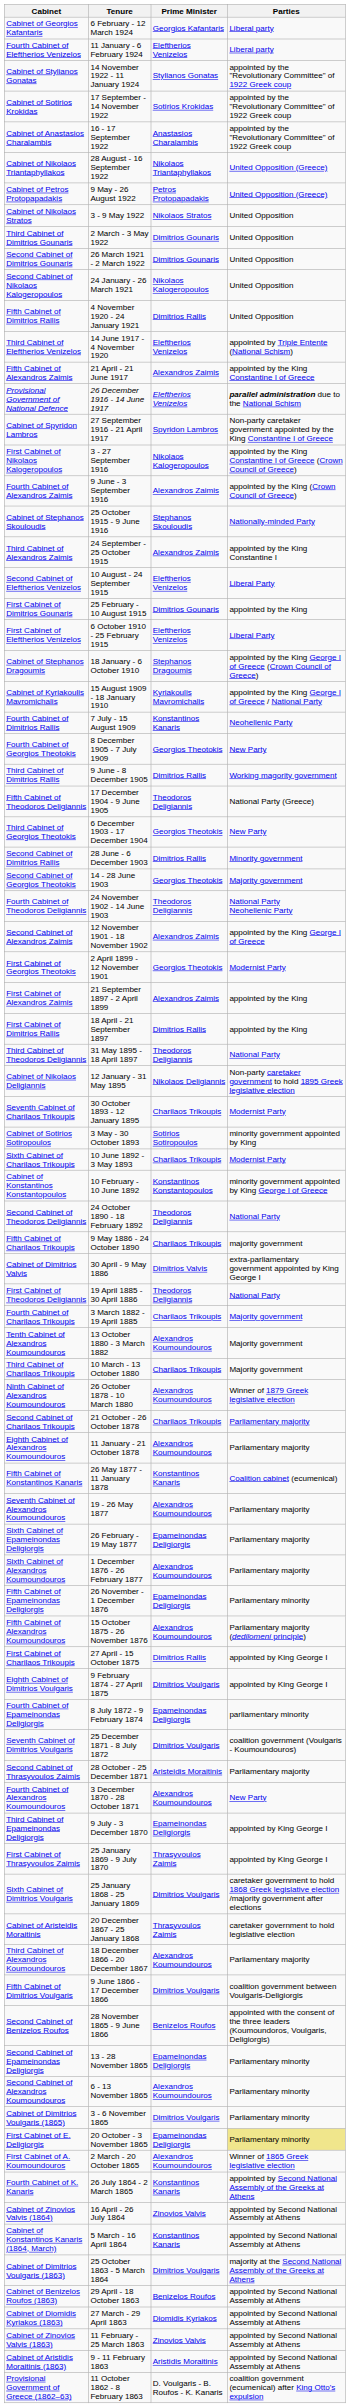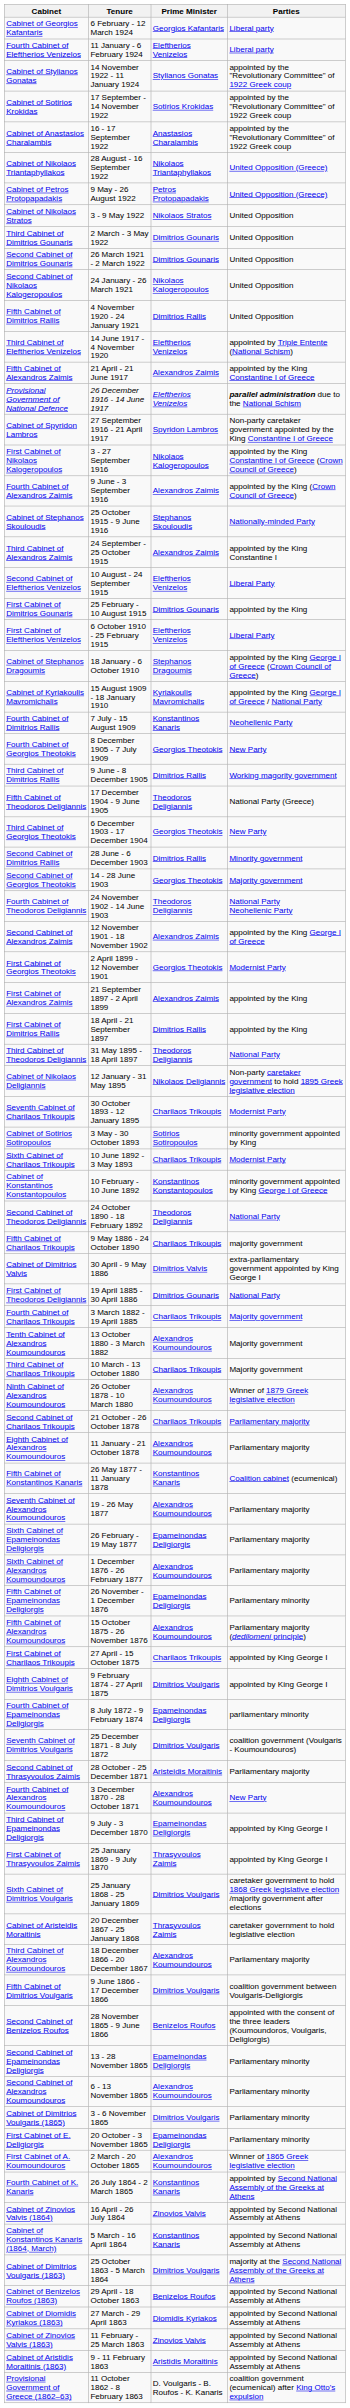 <table class="wikitable" style="font-size: 90%;">
 <tr>
 <th>Cabinet</th>
 <th>Tenure</th>
 <th>Prime Minister</th>
 <th>Parties</th>
 </tr>
 <tr>
 <td><a href='#'>Cabinet of Georgios Kafantaris</a></td>
 <td>6 February - 12 March 1924</td>
 <td><a href='#'>Georgios Kafantaris</a></td>
 <td><a href='#'>Liberal party</a></td>
 </tr>
 <tr>
 <td><a href='#'>Fourth Cabinet of Eleftherios Venizelos</a></td>
 <td>11 January - 6 February 1924</td>
 <td><a href='#'>Eleftherios Venizelos</a></td>
 <td><a href='#'>Liberal party</a></td>
 </tr>
 <tr>
 <td><a href='#'>Cabinet of Stylianos Gonatas</a></td>
 <td>14 November 1922 - 11 January 1924</td>
 <td><a href='#'>Stylianos Gonatas</a></td>
 <td>appointed by the "Revolutionary Committee" of <a href='#'>1922 Greek coup</a></td>
 </tr>
 <tr>
 <td><a href='#'>Cabinet of Sotirios Krokidas</a></td>
 <td>17 September - 14 November 1922</td>
 <td><a href='#'>Sotirios Krokidas</a></td>
 <td>appointed by the "Revolutionary Committee" of 1922 Greek coup</td>
 </tr>
 <tr>
 <td><a href='#'>Cabinet of Anastasios Charalambis</a></td>
 <td>16 - 17 September 1922</td>
 <td><a href='#'>Anastasios Charalambis</a></td>
 <td>appointed by the "Revolutionary Committee" of 1922 Greek coup</td>
 </tr>
 <tr>
 <td><a href='#'>Cabinet of Nikolaos Triantaphyllakos</a></td>
 <td>28 August - 16 September 1922</td>
 <td><a href='#'>Nikolaos Triantaphyllakos</a></td>
 <td><a href='#'>United Opposition (Greece)</a></td>
 </tr>
 <tr>
 <td><a href='#'>Cabinet of Petros Protopapadakis</a></td>
 <td>9 May - 26 August 1922</td>
 <td><a href='#'>Petros Protopapadakis</a></td>
 <td><a href='#'>United Opposition (Greece)</a></td>
 </tr>
 <tr>
 <td><a href='#'>Cabinet of Nikolaos Stratos</a></td>
 <td>3 - 9 May 1922</td>
 <td><a href='#'>Nikolaos Stratos</a></td>
 <td>United Opposition</td>
 </tr>
 <tr>
 <td><a href='#'>Third Cabinet of Dimitrios Gounaris</a></td>
 <td>2 March - 3 May 1922</td>
 <td><a href='#'>Dimitrios Gounaris</a></td>
 <td>United Opposition</td>
 </tr>
 <tr>
 <td><a href='#'>Second Cabinet of Dimitrios Gounaris</a></td>
 <td>26 March 1921 - 2 March 1922</td>
 <td><a href='#'>Dimitrios Gounaris</a></td>
 <td>United Opposition</td>
 </tr>
 <tr>
 <td><a href='#'>Second Cabinet of Nikolaos Kalogeropoulos</a></td>
 <td>24 January - 26 March 1921</td>
 <td><a href='#'>Nikolaos Kalogeropoulos</a></td>
 <td>United Opposition</td>
 </tr>
 <tr>
 <td><a href='#'>Fifth Cabinet of Dimitrios Rallis</a></td>
 <td>4 November 1920 - 24 January 1921</td>
 <td><a href='#'>Dimitrios Rallis</a></td>
 <td>United Opposition</td>
 </tr>
 <tr>
 <td><a href='#'>Third Cabinet of Eleftherios Venizelos</a></td>
 <td>14 June 1917 - 4 November 1920</td>
 <td><a href='#'>Eleftherios Venizelos</a></td>
 <td>appointed by <a href='#'>Triple Entente</a> (<a href='#'>National Schism</a>)</td>
 </tr>
 <tr>
 <td><a href='#'>Fifth Cabinet of Alexandros Zaimis</a></td>
 <td>21 April - 21 June 1917</td>
 <td><a href='#'>Alexandros Zaimis</a></td>
 <td>appointed by the King <a href='#'>Constantine I of Greece</a></td>
 </tr>
 <tr>
 <td><em><a href='#'>Provisional Government of National Defence</a></em></td>
 <td><em>26 December 1916 - 14 June 1917</em></td>
 <td><em><a href='#'>Eleftherios Venizelos</a></em></td>
 <td><strong><em>parallel administration</em></strong> due to the <a href='#'>National Schism</a></td>
 </tr>
 <tr>
 <td><a href='#'>Cabinet of Spyridon Lambros</a></td>
 <td>27 September 1916 - 21 April 1917</td>
 <td><a href='#'>Spyridon Lambros</a></td>
 <td>Non-party caretaker government appointed by the King <a href='#'>Constantine I of Greece</a></td>
 </tr>
 <tr>
 <td><a href='#'>First Cabinet of Nikolaos Kalogeropoulos</a></td>
 <td>3 - 27 September 1916</td>
 <td><a href='#'>Nikolaos Kalogeropoulos</a></td>
 <td>appointed by the King <a href='#'>Constantine I of Greece</a> (<a href='#'>Crown Council of Greece</a>)</td>
 </tr>
 <tr>
 <td><a href='#'>Fourth Cabinet of Alexandros Zaimis</a></td>
 <td>9 June - 3 September 1916</td>
 <td><a href='#'>Alexandros Zaimis</a></td>
 <td>appointed by the King (<a href='#'>Crown Council of Greece</a>)</td>
 </tr>
 <tr>
 <td><a href='#'>Cabinet of Stephanos Skouloudis</a></td>
 <td>25 October 1915 - 9 June 1916</td>
 <td><a href='#'>Stephanos Skouloudis</a></td>
 <td><a href='#'>Nationally-minded Party</a></td>
 </tr>
 <tr>
 <td><a href='#'>Third Cabinet of Alexandros Zaimis</a></td>
 <td>24 September - 25 October 1915</td>
 <td><a href='#'>Alexandros Zaimis</a></td>
 <td>appointed by the King Constantine I</td>
 </tr>
 <tr>
 <td><a href='#'>Second Cabinet of Eleftherios Venizelos</a></td>
 <td>10 August - 24 September 1915</td>
 <td><a href='#'>Eleftherios Venizelos</a></td>
 <td><a href='#'>Liberal Party</a></td>
 </tr>
 <tr>
 <td><a href='#'>First Cabinet of Dimitrios Gounaris</a></td>
 <td>25 February - 10 August 1915</td>
 <td><a href='#'>Dimitrios Gounaris</a></td>
 <td>appointed by the King</td>
 </tr>
 <tr>
 <td><a href='#'>First Cabinet of Eleftherios Venizelos</a></td>
 <td>6 October 1910 - 25 February 1915</td>
 <td><a href='#'>Eleftherios Venizelos</a></td>
 <td><a href='#'>Liberal Party</a></td>
 </tr>
 <tr>
 <td><a href='#'>Cabinet of Stephanos Dragoumis</a></td>
 <td>18 January - 6 October 1910</td>
 <td><a href='#'>Stephanos Dragoumis</a></td>
 <td>appointed by the King <a href='#'>George I of Greece</a> (<a href='#'>Crown Council of Greece</a>)</td>
 </tr>
 <tr>
 <td><a href='#'>Cabinet of Kyriakoulis Mavromichalis</a></td>
 <td>15 August 1909 - 18 January 1910</td>
 <td><a href='#'>Kyriakoulis Mavromichalis</a></td>
 <td>appointed by the King <a href='#'>George I of Greece</a> / <a href='#'>National Party</a></td>
 </tr>
 <tr>
 <td><a href='#'>Fourth Cabinet of Dimitrios Rallis</a></td>
 <td>7 July - 15 August 1909</td>
 <td><a href='#'>Konstantinos Kanaris</a></td>
 <td><a href='#'>Neohellenic Party</a></td>
 </tr>
 <tr>
 <td><a href='#'>Fourth Cabinet of Georgios Theotokis</a></td>
 <td>8 December 1905 - 7 July 1909</td>
 <td><a href='#'>Georgios Theotokis</a></td>
 <td><a href='#'>New Party</a></td>
 </tr>
 <tr>
 <td><a href='#'>Third Cabinet of Dimitrios Rallis</a></td>
 <td>9 June - 8 December 1905</td>
 <td><a href='#'>Dimitrios Rallis</a></td>
 <td><a href='#'>Working magority government</a></td>
 </tr>
 <tr>
 <td><a href='#'>Fifth Cabinet of Theodoros Deligiannis</a></td>
 <td>17 December 1904 - 9 June 1905</td>
 <td><a href='#'>Theodoros Deligiannis</a></td>
 <td>National Party (Greece)</td>
 </tr>
 <tr>
 <td><a href='#'>Third Cabinet of Georgios Theotokis</a></td>
 <td>6 December 1903 - 17 December 1904</td>
 <td><a href='#'>Georgios Theotokis</a></td>
 <td><a href='#'>New Party</a></td>
 </tr>
 <tr>
 <td><a href='#'>Second Cabinet of Dimitrios Rallis</a></td>
 <td>28 June - 6 December 1903</td>
 <td><a href='#'>Dimitrios Rallis</a></td>
 <td><a href='#'>Minority government</a></td>
 </tr>
 <tr>
 <td><a href='#'>Second Cabinet of Georgios Theotokis</a></td>
 <td>14 - 28 June 1903</td>
 <td><a href='#'>Georgios Theotokis</a></td>
 <td><a href='#'>Majority government</a></td>
 </tr>
 <tr>
 <td><a href='#'>Fourth Cabinet of Theodoros Deligiannis</a></td>
 <td>24 November 1902 - 14 June 1903</td>
 <td><a href='#'>Theodoros Deligiannis</a></td>
 <td><a href='#'>National Party</a> <br> <a href='#'>Neohellenic Party</a></td>
 </tr>
 <tr>
 <td><a href='#'>Second Cabinet of Alexandros Zaimis</a></td>
 <td>12 November 1901 - 18 November 1902</td>
 <td><a href='#'>Alexandros Zaimis</a></td>
 <td>appointed by the King <a href='#'>George I of Greece</a></td>
 </tr>
 <tr>
 <td><a href='#'>First Cabinet of Georgios Theotokis</a></td>
 <td>2 April 1899 - 12 November 1901</td>
 <td><a href='#'>Georgios Theotokis</a></td>
 <td><a href='#'>Modernist Party</a></td>
 </tr>
 <tr>
 <td><a href='#'>First Cabinet of Alexandros Zaimis</a></td>
 <td>21 September 1897 - 2 April 1899</td>
 <td><a href='#'>Alexandros Zaimis</a></td>
 <td>appointed by the King</td>
 </tr>
 <tr>
 <td><a href='#'>First Cabinet of Dimitrios Rallis</a></td>
 <td>18 April - 21 September 1897</td>
 <td><a href='#'>Dimitrios Rallis</a></td>
 <td>appointed by the King</td>
 </tr>
 <tr>
 <td><a href='#'>Third Cabinet of Theodoros Deligiannis</a></td>
 <td>31 May 1895 - 18 April 1897</td>
 <td><a href='#'>Theodoros Deligiannis</a></td>
 <td><a href='#'>National Party</a></td>
 </tr>
 <tr>
 <td><a href='#'>Cabinet of Nikolaos Deligiannis</a></td>
 <td>12 January - 31 May 1895</td>
 <td><a href='#'>Nikolaos Deligiannis</a></td>
 <td>Non-party <a href='#'>caretaker government</a> to hold <a href='#'>1895 Greek legislative election</a></td>
 </tr>
 <tr>
 <td><a href='#'>Seventh Cabinet of Charilaos Trikoupis</a></td>
 <td>30 October 1893 - 12 January 1895</td>
 <td><a href='#'>Charilaos Trikoupis</a></td>
 <td><a href='#'>Modernist Party</a></td>
 </tr>
 <tr>
 <td><a href='#'>Cabinet of Sotirios Sotiropoulos</a></td>
 <td>3 May - 30 October 1893</td>
 <td><a href='#'>Sotirios Sotiropoulos</a></td>
 <td>minority government appointed by King</td>
 </tr>
 <tr>
 <td><a href='#'>Sixth Cabinet of Charilaos Trikoupis</a></td>
 <td>10 June 1892 - 3 May 1893</td>
 <td><a href='#'>Charilaos Trikoupis</a></td>
 <td><a href='#'>Modernist Party</a></td>
 </tr>
 <tr>
 <td><a href='#'>Cabinet of Konstantinos Konstantopoulos</a></td>
 <td>10 February - 10 June 1892</td>
 <td><a href='#'>Konstantinos Konstantopoulos</a></td>
 <td>minority government appointed by King <a href='#'>George I of Greece</a></td>
 </tr>
 <tr>
 <td><a href='#'>Second Cabinet of Theodoros Deligiannis</a></td>
 <td>24 October 1890 - 18 February 1892</td>
 <td><a href='#'>Theodoros Deligiannis</a></td>
 <td><a href='#'>National Party</a></td>
 </tr>
 <tr>
 <td><a href='#'>Fifth Cabinet of Charilaos Trikoupis</a></td>
 <td>9 May 1886 - 24 October 1890</td>
 <td><a href='#'>Charilaos Trikoupis</a></td>
 <td>majority government</td>
 </tr>
 <tr>
 <td><a href='#'>Cabinet of Dimitrios Valvis</a></td>
 <td>30 April - 9 May 1886</td>
 <td><a href='#'>Dimitrios Valvis</a></td>
 <td>extra-parliamentary government appointed by King George I</td>
 </tr>
 <tr>
 <td><a href='#'>First Cabinet of Theodoros Deligiannis</a></td>
 <td>19 April 1885 - 30 April 1886</td>
-<td><a href='#'>Theodoros Deligiannis</a></td>
+<td><a href='#'>Dimitrios Gounaris</a></td>
 <td><a href='#'>National Party</a></td>
 </tr>
 <tr>
 <td><a href='#'>Fourth Cabinet of Charilaos Trikoupis</a></td>
 <td>3 March 1882 - 19 April 1885</td>
 <td><a href='#'>Charilaos Trikoupis</a></td>
 <td><a href='#'>Majority government</a></td>
 </tr>
 <tr>
 <td><a href='#'>Tenth Cabinet of Alexandros Koumoundouros</a></td>
 <td>13 October 1880 - 3 March 1882</td>
 <td><a href='#'>Alexandros Koumoundouros</a></td>
 <td>Majority government</td>
 </tr>
 <tr>
 <td><a href='#'>Third Cabinet of Charilaos Trikoupis</a></td>
 <td>10 March - 13 October 1880</td>
 <td><a href='#'>Charilaos Trikoupis</a></td>
 <td>Majority government</td>
 </tr>
 <tr>
 <td><a href='#'>Ninth Cabinet of Alexandros Koumoundouros</a></td>
 <td>26 October 1878 - 10 March 1880</td>
 <td><a href='#'>Alexandros Koumoundouros</a></td>
 <td>Winner of <a href='#'>1879 Greek legislative election</a></td>
 </tr>
 <tr>
 <td><a href='#'>Second Cabinet of Charilaos Trikoupis</a></td>
 <td>21 October - 26 October 1878</td>
 <td><a href='#'>Charilaos Trikoupis</a></td>
 <td><a href='#'>Parliamentary majority</a></td>
 </tr>
 <tr>
 <td><a href='#'>Eighth Cabinet of Alexandros Koumoundouros</a></td>
 <td>11 January - 21 October 1878</td>
 <td><a href='#'>Alexandros Koumoundouros</a></td>
 <td>Parliamentary majority</td>
 </tr>
 <tr>
 <td><a href='#'>Fifth Cabinet of Konstantinos Kanaris</a></td>
 <td>26 May 1877 - 11 January 1878</td>
 <td><a href='#'>Konstantinos Kanaris</a></td>
 <td><a href='#'>Coalition cabinet</a> (ecumenical)</td>
 </tr>
 <tr>
 <td><a href='#'>Seventh Cabinet of Alexandros Koumoundouros</a></td>
 <td>19 - 26 May 1877</td>
 <td><a href='#'>Alexandros Koumoundouros</a></td>
 <td>Parliamentary majority</td>
 </tr>
 <tr>
 <td><a href='#'>Sixth Cabinet of Epameinondas Deligiorgis</a></td>
 <td>26 February - 19 May 1877</td>
 <td><a href='#'>Epameinondas Deligiorgis</a></td>
 <td>Parliamentary majority</td>
 </tr>
 <tr>
 <td><a href='#'>Sixth Cabinet of Alexandros Koumoundouros</a></td>
 <td>1 December 1876 - 26 February 1877</td>
 <td><a href='#'>Alexandros Koumoundouros</a></td>
 <td>Parliamentary majority</td>
 </tr>
 <tr>
 <td><a href='#'>Fifth Cabinet of Epameinondas Deligiorgis</a></td>
 <td>26 November - 1 December 1876</td>
 <td><a href='#'>Epameinondas Deligiorgis</a></td>
 <td>Parliamentary minority</td>
 </tr>
 <tr>
 <td><a href='#'>Fifth Cabinet of Alexandros Koumoundouros</a></td>
 <td>15 October 1875 - 26 November 1876</td>
 <td><a href='#'>Alexandros Koumoundouros</a></td>
 <td>Parliamentary majority (<a href='#'><em>dedilomeni</em> principle</a>)</td>
 </tr>
 <tr>
 <td><a href='#'>First Cabinet of Charilaos Trikoupis</a></td>
 <td>27 April - 15 October 1875</td>
-<td><a href='#'>Dimitrios Rallis</a></td>
+<td><a href='#'>Charilaos Trikoupis</a></td>
 <td>appointed by King George I</td>
 </tr>
 <tr>
 <td><a href='#'>Eighth Cabinet of Dimitrios Voulgaris</a></td>
 <td>9 February 1874 - 27 April 1875</td>
 <td><a href='#'>Dimitrios Voulgaris</a></td>
 <td>appointed by King George I</td>
 </tr>
 <tr>
 <td><a href='#'>Fourth Cabinet of Epameinondas Deligiorgis</a></td>
 <td>8 July 1872 - 9 February 1874</td>
 <td><a href='#'>Epameinondas Deligiorgis</a></td>
 <td>parliamentary minority</td>
 </tr>
 <tr>
 <td><a href='#'>Seventh Cabinet of Dimitrios Voulgaris</a></td>
 <td>25 December 1871 - 8 July 1872</td>
 <td><a href='#'>Dimitrios Voulgaris</a></td>
 <td>coalition government (Voulgaris - Koumoundouros)</td>
 </tr>
 <tr>
 <td><a href='#'>Second Cabinet of Thrasyvoulos Zaimis</a></td>
 <td>28 October - 25 December 1871</td>
 <td><a href='#'>Aristeidis Moraitinis</a></td>
 <td>Parliamentary majority</td>
 </tr>
 <tr>
 <td><a href='#'>Fourth Cabinet of Alexandros Koumoundouros</a></td>
 <td>3 December 1870 - 28 October 1871</td>
 <td><a href='#'>Alexandros Koumoundouros</a></td>
 <td><a href='#'>New Party</a></td>
 </tr>
 <tr>
 <td><a href='#'>Third Cabinet of Epameinondas Deligiorgis</a></td>
 <td>9 July - 3 December 1870</td>
 <td><a href='#'>Epameinondas Deligiorgis</a></td>
 <td>appointed by King George I</td>
 </tr>
 <tr>
 <td><a href='#'>First Cabinet of Thrasyvoulos Zaimis</a></td>
 <td>25 January 1869 - 9 July 1870</td>
 <td><a href='#'>Thrasyvoulos Zaimis</a></td>
 <td>appointed by King George I</td>
 </tr>
 <tr>
 <td><a href='#'>Sixth Cabinet of Dimitrios Voulgaris</a></td>
 <td>25 January 1868 - 25 January 1869</td>
 <td><a href='#'>Dimitrios Voulgaris</a></td>
 <td>caretaker government to hold <a href='#'>1868 Greek legislative election</a> /majority government after elections</td>
 </tr>
 <tr>
 <td><a href='#'>Cabinet of Aristeidis Moraitinis</a></td>
 <td>20 December 1867 - 25 January 1868</td>
 <td><a href='#'>Thrasyvoulos Zaimis</a></td>
 <td>caretaker government to hold legislative election</td>
 </tr>
 <tr>
 <td><a href='#'>Third Cabinet of Alexandros Koumoundouros</a></td>
 <td>18 December 1866 - 20 December 1867</td>
 <td><a href='#'>Alexandros Koumoundouros</a></td>
 <td>Parliamentary majority</td>
 </tr>
 <tr>
 <td><a href='#'>Fifth Cabinet of Dimitrios Voulgaris</a></td>
 <td>9 June 1866 - 17 December 1866</td>
 <td><a href='#'>Dimitrios Voulgaris</a></td>
 <td>coalition government between Voulgaris-Deligiorgis</td>
 </tr>
 <tr>
 <td><a href='#'>Second Cabinet of Benizelos Roufos</a></td>
 <td>28 November 1865 - 9 June 1866</td>
 <td><a href='#'>Benizelos Roufos</a></td>
 <td>appointed with the consent of the three leaders (Koumoundoros, Voulgaris, Deligiorgis)</td>
 </tr>
 <tr>
 <td><a href='#'>Second Cabinet of Epameinondas Deligiorgis</a></td>
 <td>13 - 28 November 1865</td>
 <td><a href='#'>Epameinondas Deligiorgis</a></td>
 <td>Parliamentary minority</td>
 </tr>
 <tr>
 <td><a href='#'>Second Cabinet of Alexandros Koumoundouros</a></td>
 <td>6 - 13 November 1865</td>
 <td><a href='#'>Alexandros Koumoundouros</a></td>
 <td>Parliamentary minority</td>
 </tr>
 <tr>
 <td><a href='#'>Cabinet of Dimitrios Voulgaris (1865)</a></td>
 <td>3 - 6 November 1865</td>
 <td><a href='#'>Dimitrios Voulgaris</a></td>
 <td>Parliamentary minority</td>
 </tr>
 <tr>
 <td><a href='#'>First Cabinet of E. Deligiorgis</a></td>
 <td>20 October - 3 November 1865</td>
 <td><a href='#'>Epameinondas Deligiorgis</a></td>
-<td style="background: khaki;">Parliamentary minority</td>
+<td>Parliamentary minority</td>
 </tr>
 <tr>
 <td><a href='#'>First Cabinet of A. Koumoundouros</a></td>
 <td>2 March - 20 October 1865</td>
 <td><a href='#'>Alexandros Koumoundouros</a></td>
 <td>Winner of <a href='#'>1865 Greek legislative election</a></td>
 </tr>
 <tr>
 <td><a href='#'>Fourth Cabinet of K. Kanaris</a></td>
 <td>26 July 1864 -  2 March 1865</td>
 <td><a href='#'>Konstantinos Kanaris</a></td>
 <td>appointed by <a href='#'>Second National Assembly of the Greeks at Athens</a></td>
 </tr>
 <tr>
 <td><a href='#'>Cabinet of Zinovios Valvis (1864)</a></td>
 <td>16 April - 26 July 1864</td>
 <td><a href='#'>Zinovios Valvis</a></td>
 <td>appointed by Second National Assembly at Athens</td>
 </tr>
 <tr>
 <td><a href='#'>Cabinet of Konstantinos Kanaris (1864, March)</a></td>
 <td>5 March - 16 April 1864</td>
 <td><a href='#'>Konstantinos Kanaris</a></td>
 <td>appointed by Second National Assembly at Athens</td>
 </tr>
 <tr>
 <td><a href='#'>Cabinet of Dimitrios Voulgaris (1863)</a></td>
 <td>25 October 1863 - 5 March 1864</td>
 <td><a href='#'>Dimitrios Voulgaris</a></td>
 <td>majority at the <a href='#'>Second National Assembly of the Greeks at Athens</a></td>
 </tr>
 <tr>
 <td><a href='#'>Cabinet of Benizelos Roufos (1863)</a></td>
 <td>29 April - 18 October 1863</td>
 <td><a href='#'>Benizelos Roufos</a></td>
 <td>appointed by Second National Assembly at Athens</td>
 </tr>
 <tr>
 <td><a href='#'>Cabinet of Diomidis Kyriakos (1863)</a></td>
 <td>27 March - 29 April 1863</td>
 <td><a href='#'>Diomidis Kyriakos</a></td>
 <td>appointed by Second National Assembly at Athens</td>
 </tr>
 <tr>
 <td><a href='#'>Cabinet of Zinovios Valvis (1863)</a></td>
 <td>11 February - 25 March 1863</td>
 <td><a href='#'>Zinovios Valvis</a></td>
 <td>appointed by Second National Assembly at Athens</td>
 </tr>
 <tr>
 <td><a href='#'>Cabinet of Aristidis Moraitinis (1863)</a></td>
 <td>9 - 11 February 1863</td>
 <td><a href='#'>Aristidis Moraitinis</a></td>
 <td>appointed by Second National Assembly at Athens</td>
 </tr>
 <tr>
 <td><a href='#'>Provisional Government of Greece (1862–63)</a></td>
 <td>11 October 1862 - 8 February 1863</td>
 <td>D. Voulgaris - B. Roufos - K. Kanaris</td>
 <td>coalition government (ecumenical) after <a href='#'>King Otto's expulsion</a></td>
 </tr>
 </table>
